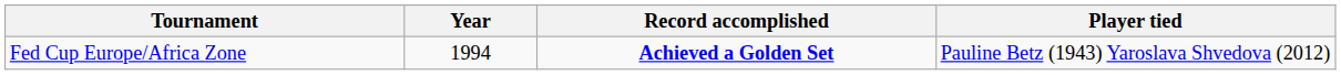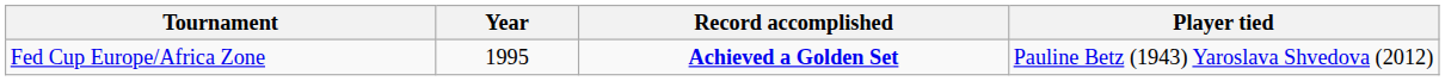 <table class="wikitable">
 <tr style="background:#efefef; font-size:100%; text-align:center;">
 <th style="width:30%"><strong>Tournament</strong></th>
 <th style="width:10%"><strong>Year</strong></th>
 <th style="width:30%"><strong>Record accomplished</strong></th>
 <th style="width:30%"><strong>Player tied</strong></th>
 </tr>
 <tr>
 <td><a href='#'>Fed Cup Europe/Africa Zone</a></td>
-<td style="text-align:center;">1994</td>
+<td style="text-align:center;">1995</td>
 <td style="text-align:center;"><strong><a href='#'>Achieved a Golden Set</a></strong></td>
 <td><a href='#'>Pauline Betz</a> (1943)  <a href='#'>Yaroslava Shvedova</a> (2012)</td>
 </tr>
 </table>
